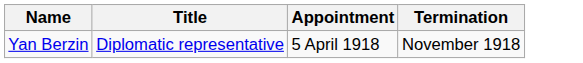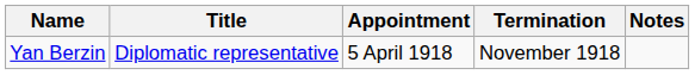 <table class="wikitable">
 <tr valign="middle">
 <th>Name</th>
 <th>Title</th>
 <th>Appointment</th>
 <th>Termination</th>
+<th>Notes</th>
 </tr>
 <tr>
 <td><a href='#'>Yan Berzin</a></td>
 <td><a href='#'>Diplomatic representative</a></td>
 <td>5 April 1918</td>
 <td>November 1918</td>
+<td></td>
 </tr>
 </table>
